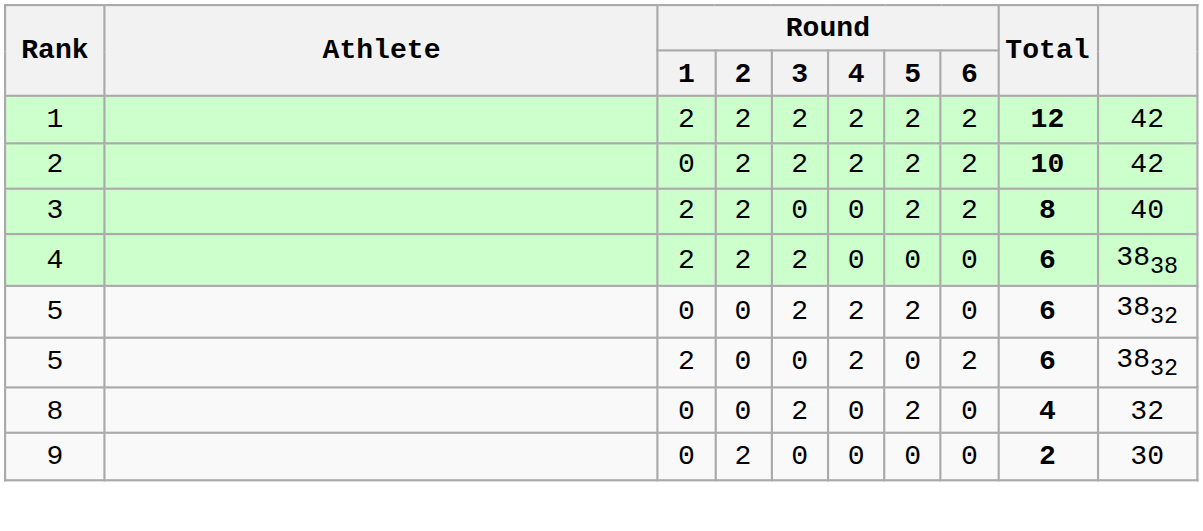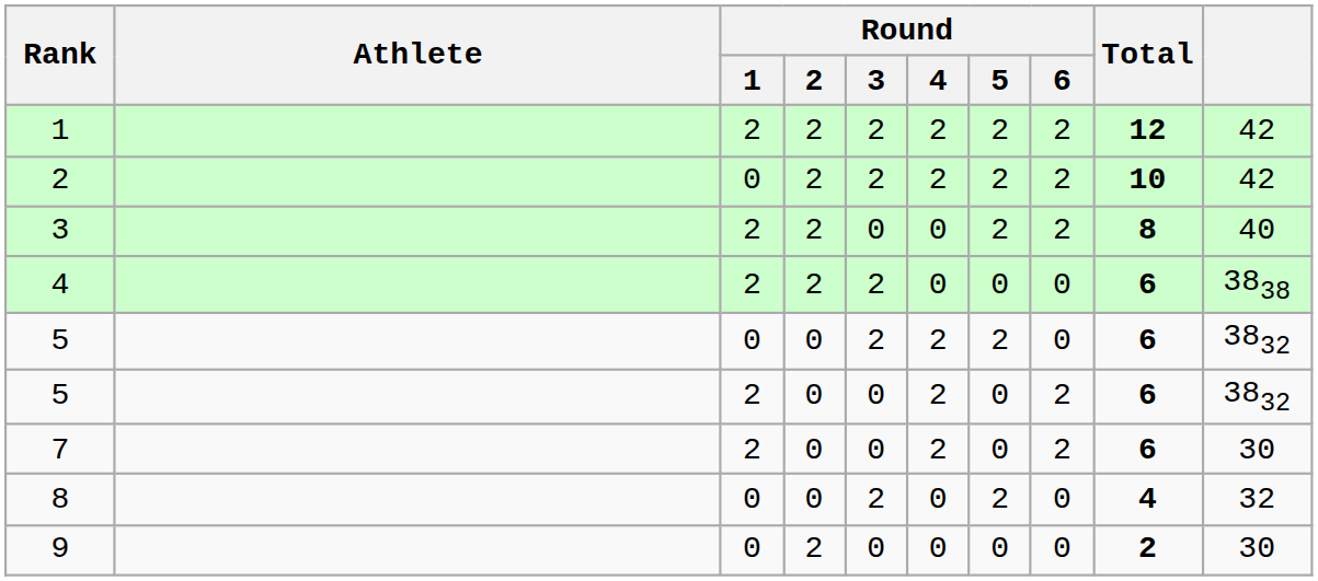 <table class=wikitable style="text-align:center">
 <tr>
 <th rowspan="2" width=40>Rank</th>
 <th rowspan="2" width=250>Athlete</th>
 <th colspan="6">Round</th>
 <th rowspan="2" width=40>Total</th>
 <th rowspan="2" width=40></th>
 </tr>
 <tr>
 <th width=20>1</th>
 <th width=20>2</th>
 <th width=20>3</th>
 <th width=20>4</th>
 <th width=20>5</th>
 <th width=20>6</th>
 </tr>
 <tr bgcolor="ccffcc">
 <td>1</td>
 <td align=left></td>
 <td>2</td>
 <td>2</td>
 <td>2</td>
 <td>2</td>
 <td>2</td>
 <td>2</td>
 <td><strong>12</strong></td>
 <td>42</td>
 </tr>
 <tr bgcolor="ccffcc">
 <td>2</td>
 <td align=left></td>
 <td>0</td>
 <td>2</td>
 <td>2</td>
 <td>2</td>
 <td>2</td>
 <td>2</td>
 <td><strong>10</strong></td>
 <td>42</td>
 </tr>
 <tr bgcolor="ccffcc">
 <td>3</td>
 <td align=left></td>
 <td>2</td>
 <td>2</td>
 <td>0</td>
 <td>0</td>
 <td>2</td>
 <td>2</td>
 <td><strong>8</strong></td>
 <td>40</td>
 </tr>
 <tr bgcolor="ccffcc">
 <td>4</td>
 <td align=left></td>
 <td>2</td>
 <td>2</td>
 <td>2</td>
 <td>0</td>
 <td>0</td>
 <td>0</td>
 <td><strong>6</strong></td>
 <td>38<sub>38</sub></td>
 </tr>
 <tr>
 <td>5</td>
 <td align=left></td>
 <td>0</td>
 <td>0</td>
 <td>2</td>
 <td>2</td>
 <td>2</td>
 <td>0</td>
 <td><strong>6</strong></td>
 <td>38<sub>32</sub></td>
 </tr>
 <tr>
 <td>5</td>
 <td align=left></td>
 <td>2</td>
 <td>0</td>
 <td>0</td>
 <td>2</td>
 <td>0</td>
 <td>2</td>
 <td><strong>6</strong></td>
 <td>38<sub>32</sub></td>
 </tr>
 <tr>
+<td>7</td>
+<td align=left></td>
+<td>2</td>
+<td>0</td>
+<td>0</td>
+<td>2</td>
+<td>0</td>
+<td>2</td>
+<td><strong>6</strong></td>
+<td>30</td>
+</tr>
+<tr>
 <td>8</td>
 <td align=left></td>
 <td>0</td>
 <td>0</td>
 <td>2</td>
 <td>0</td>
 <td>2</td>
 <td>0</td>
 <td><strong>4</strong></td>
 <td>32</td>
 </tr>
 <tr>
 <td>9</td>
 <td align=left></td>
 <td>0</td>
 <td>2</td>
 <td>0</td>
 <td>0</td>
 <td>0</td>
 <td>0</td>
 <td><strong>2</strong></td>
 <td>30</td>
 </tr>
 </table>
